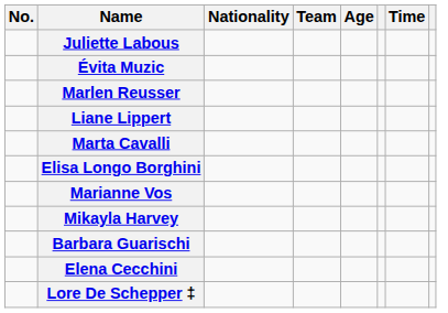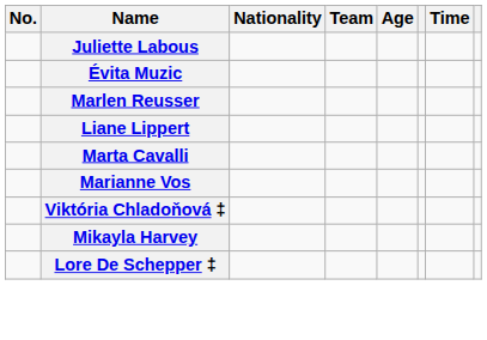 <table class="wikitable sortable plainrowheaders">
 <tr>
 <th scope="col">No.</th>
 <th scope="col">Name</th>
 <th scope="col">Nationality</th>
 <th scope="col">Team</th>
 <th scope="col">Age</th>
 <th data-sort-type="number" scope="col"></th>
 <th scope="col">Time</th>
 <th scope="col" class="sortable"></th>
 </tr>
 <tr>
 <td style="text-align:center;"></td>
 <th scope="row" data-sort-value="Labous, Juliette"><a href='#'>Juliette Labous</a></th>
 <td></td>
 <td></td>
 <td style="text-align:center;" data-sort-value="1998-11-04"></td>
 <td style="text-align:center;"></td>
 <td style="text-align:center;"></td>
 <td style="text-align:center;"></td>
 </tr>
 <tr>
 <td style="text-align:center;"></td>
 <th scope="row" data-sort-value="Muzic, Évita"><a href='#'>Évita Muzic</a></th>
 <td></td>
 <td></td>
 <td style="text-align:center;" data-sort-value="1999-05-26"></td>
 <td style="text-align:center;"></td>
 <td style="text-align:center;"></td>
 <td style="text-align:center;"></td>
 </tr>
 <tr>
 <td style="text-align:center;"></td>
 <th scope="row" data-sort-value="Reusser, Marlen"><a href='#'>Marlen Reusser</a></th>
 <td></td>
 <td></td>
 <td style="text-align:center;" data-sort-value="1991-09-20"></td>
 <td style="text-align:center;"></td>
 <td style="text-align:center;"></td>
 <td style="text-align:center;"></td>
 </tr>
 <tr>
 <td style="text-align:center;"></td>
 <th scope="row" data-sort-value="Lippert, Liane"><a href='#'>Liane Lippert</a></th>
 <td></td>
 <td></td>
 <td style="text-align:center;" data-sort-value="1998-01-13"></td>
 <td style="text-align:center;"></td>
 <td style="text-align:center;"></td>
 <td style="text-align:center;"></td>
 </tr>
 <tr>
 <td style="text-align:center;"></td>
 <th scope="row" data-sort-value="Cavalli, Marta"><a href='#'>Marta Cavalli</a></th>
 <td></td>
 <td></td>
 <td style="text-align:center;" data-sort-value="1998-03-18"></td>
 <td style="text-align:center;"></td>
 <td style="text-align:center;"></td>
 <td style="text-align:center;"></td>
 </tr>
 <tr>
 <td style="text-align:center;"></td>
-<th scope="row" data-sort-value="Longo Borghini, Elisa"><a href='#'>Elisa Longo Borghini</a></th>
+<th scope="row" data-sort-value="Vos, Marianne"><a href='#'>Marianne Vos</a></th>
 <td></td>
 <td></td>
-<td style="text-align:center;" data-sort-value="1991-12-10"></td>
+<td style="text-align:center;" data-sort-value="1987-05-13"></td>
 <td style="text-align:center;"></td>
 <td style="text-align:center;"></td>
 <td style="text-align:center;"></td>
 </tr>
 <tr>
 <td style="text-align:center;"></td>
-<th scope="row" data-sort-value="Vos, Marianne"><a href='#'>Marianne Vos</a></th>
+<th scope="row" data-sort-value="Chladoňová, Viktória"><a href='#'>Viktória Chladoňová</a> ‡</th>
 <td></td>
 <td></td>
-<td style="text-align:center;" data-sort-value="1987-05-13"></td>
+<td style="text-align:center;" data-sort-value="2006-11-15"></td>
 <td style="text-align:center;"></td>
 <td style="text-align:center;"></td>
 <td style="text-align:center;"></td>
 </tr>
 <tr>
 <td style="text-align:center;"></td>
 <th scope="row" data-sort-value="Harvey, Mikayla"><a href='#'>Mikayla Harvey</a></th>
 <td></td>
 <td></td>
 <td style="text-align:center;" data-sort-value="1998-09-07"></td>
 <td style="text-align:center;"></td>
 <td style="text-align:center;"></td>
 <td style="text-align:center;"></td>
 </tr>
 <tr>
 <td style="text-align:center;"></td>
-<th scope="row" data-sort-value="Guarischi, Barbara"><a href='#'>Barbara Guarischi</a></th>
-<td></td>
-<td></td>
-<td style="text-align:center;" data-sort-value="1990-10-02"></td>
-<td style="text-align:center;"></td>
-<td style="text-align:center;"></td>
-<td style="text-align:center;"></td>
-</tr>
-<tr>
-<td style="text-align:center;"></td>
-<th scope="row" data-sort-value="Cecchini, Elena"><a href='#'>Elena Cecchini</a></th>
-<td></td>
-<td></td>
-<td style="text-align:center;" data-sort-value="1992-05-25"></td>
-<td style="text-align:center;"></td>
-<td style="text-align:center;"></td>
-<td style="text-align:center;"></td>
-</tr>
-<tr>
-<td style="text-align:center;"></td>
 <th scope="row" data-sort-value="De Schepper, Lore"><a href='#'>Lore De Schepper</a> ‡</th>
 <td></td>
 <td></td>
 <td style="text-align:center;" data-sort-value="2005-11-12"></td>
 <td style="text-align:center;"></td>
 <td style="text-align:center;"></td>
 <td style="text-align:center;"></td>
 </tr>
 </table>
